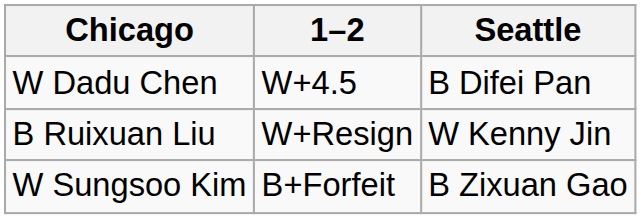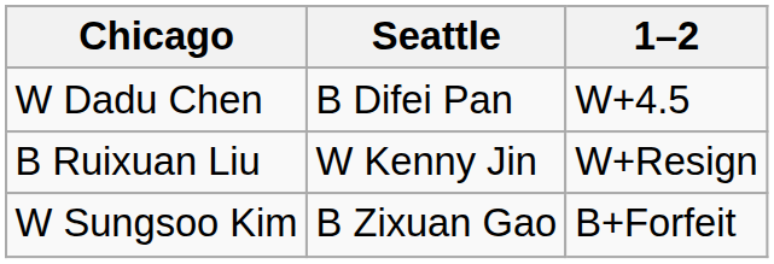 <table class="wikitable">
 <tr>
 <th>Chicago</th>
+<th>Seattle</th>
 <th>1–2</th>
-<th>Seattle</th>
 </tr>
 <tr>
 <td>W Dadu Chen</td>
+<td>B Difei Pan</td>
 <td>W+4.5</td>
-<td>B Difei Pan</td>
 </tr>
 <tr>
 <td>B Ruixuan Liu</td>
+<td>W Kenny Jin</td>
 <td>W+Resign</td>
-<td>W Kenny Jin</td>
 </tr>
 <tr>
 <td>W Sungsoo Kim</td>
+<td>B Zixuan Gao</td>
 <td>B+Forfeit</td>
-<td>B Zixuan Gao</td>
 </tr>
 </table>
